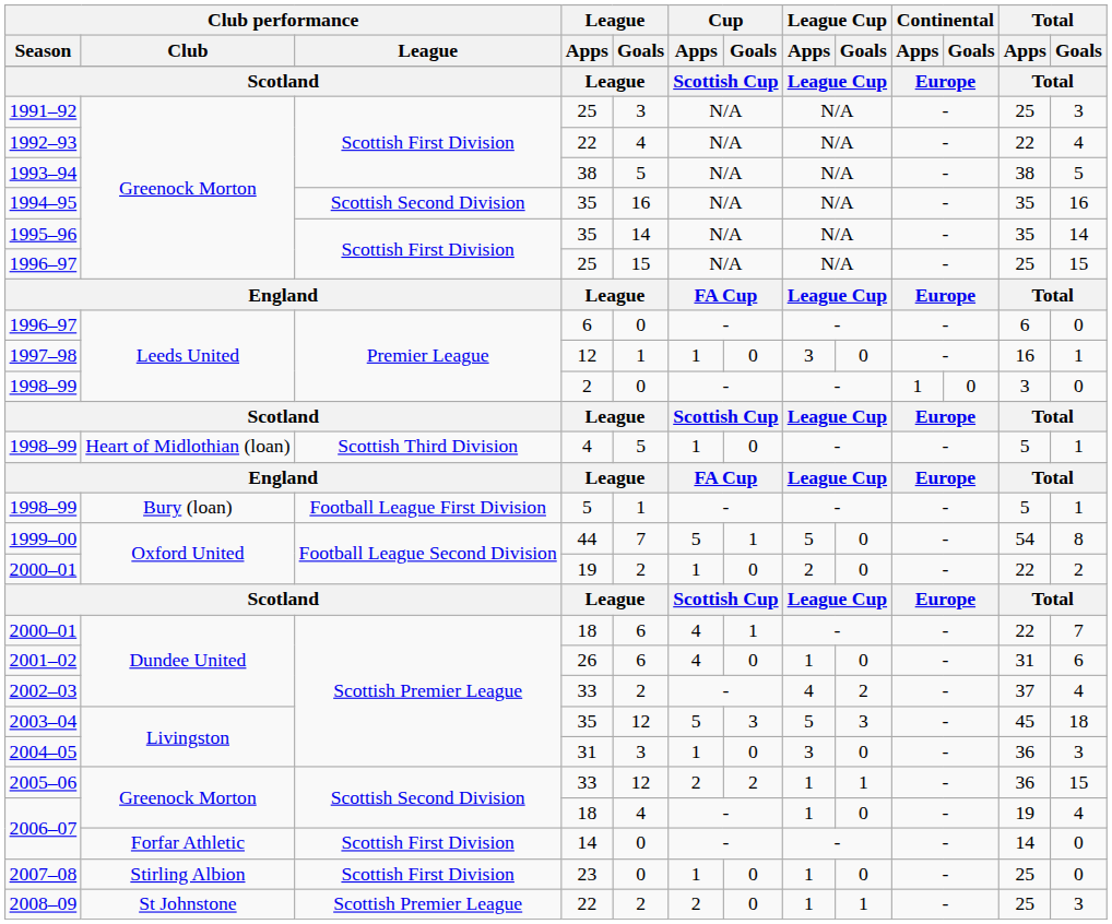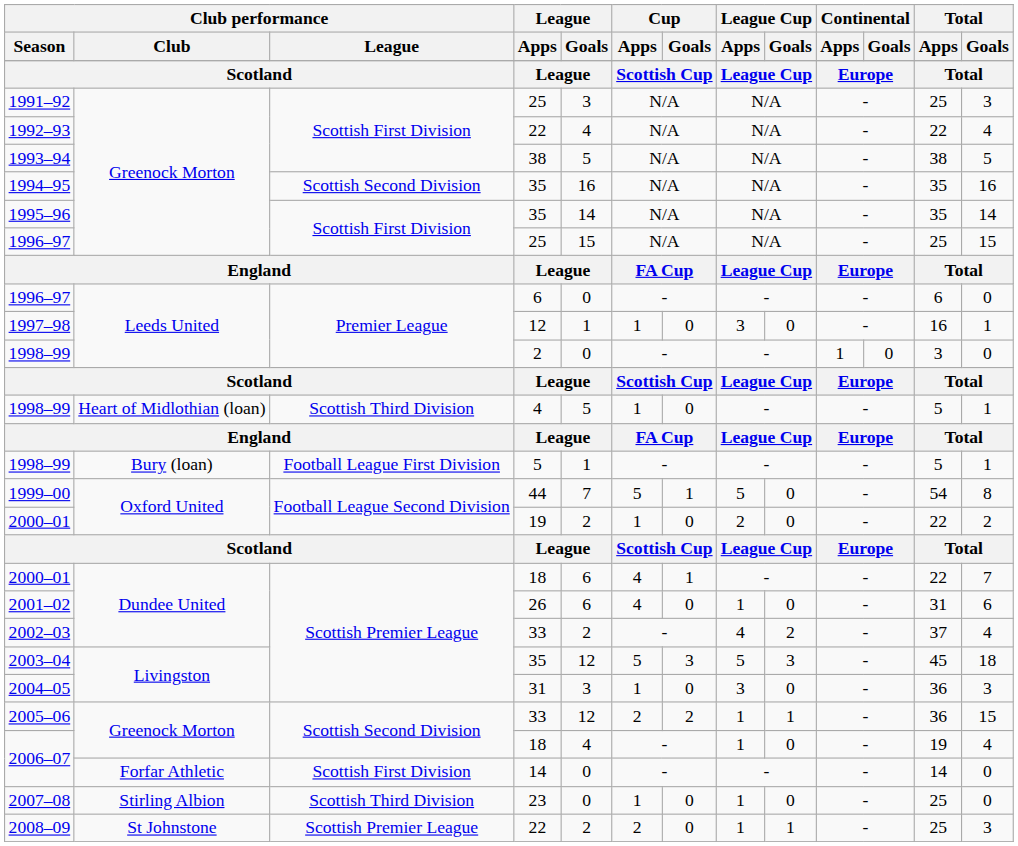 <table class="wikitable" style="text-align:center">
 <tr>
 <th colspan=3>Club performance</th>
 <th colspan=2>League</th>
 <th colspan=2>Cup</th>
 <th colspan=2>League Cup</th>
 <th colspan=2>Continental</th>
 <th colspan=2>Total</th>
 </tr>
 <tr>
 <th>Season</th>
 <th>Club</th>
 <th>League</th>
 <th>Apps</th>
 <th>Goals</th>
 <th>Apps</th>
 <th>Goals</th>
 <th>Apps</th>
 <th>Goals</th>
 <th>Apps</th>
 <th>Goals</th>
 <th>Apps</th>
 <th>Goals</th>
 </tr>
 <tr>
 </tr>
 <tr>
 <th colspan=3>Scotland</th>
 <th colspan=2>League</th>
 <th colspan=2><a href='#'>Scottish Cup</a></th>
 <th colspan=2><a href='#'>League Cup</a></th>
 <th colspan=2><a href='#'>Europe</a></th>
 <th colspan=2>Total</th>
 </tr>
 <tr>
 <td><a href='#'>1991–92</a></td>
 <td rowspan=6><a href='#'>Greenock Morton</a></td>
 <td rowspan=3><a href='#'>Scottish First Division</a></td>
 <td>25</td>
 <td>3</td>
 <td colspan=2>N/A</td>
 <td colspan=2>N/A</td>
 <td colspan=2>-</td>
 <td>25</td>
 <td>3</td>
 </tr>
 <tr>
 <td><a href='#'>1992–93</a></td>
 <td>22</td>
 <td>4</td>
 <td colspan=2>N/A</td>
 <td colspan=2>N/A</td>
 <td colspan=2>-</td>
 <td>22</td>
 <td>4</td>
 </tr>
 <tr>
 <td><a href='#'>1993–94</a></td>
 <td>38</td>
 <td>5</td>
 <td colspan=2>N/A</td>
 <td colspan=2>N/A</td>
 <td colspan=2>-</td>
 <td>38</td>
 <td>5</td>
 </tr>
 <tr>
 <td><a href='#'>1994–95</a></td>
 <td><a href='#'>Scottish Second Division</a></td>
 <td>35</td>
 <td>16</td>
 <td colspan=2>N/A</td>
 <td colspan=2>N/A</td>
 <td colspan=2>-</td>
 <td>35</td>
 <td>16</td>
 </tr>
 <tr>
 <td><a href='#'>1995–96</a></td>
 <td rowspan=2><a href='#'>Scottish First Division</a></td>
 <td>35</td>
 <td>14</td>
 <td colspan=2>N/A</td>
 <td colspan=2>N/A</td>
 <td colspan=2>-</td>
 <td>35</td>
 <td>14</td>
 </tr>
 <tr>
 <td><a href='#'>1996–97</a></td>
 <td>25</td>
 <td>15</td>
 <td colspan=2>N/A</td>
 <td colspan=2>N/A</td>
 <td colspan=2>-</td>
 <td>25</td>
 <td>15</td>
 </tr>
 <tr>
 <th colspan=3>England</th>
 <th colspan=2>League</th>
 <th colspan=2><a href='#'>FA Cup</a></th>
 <th colspan=2><a href='#'>League Cup</a></th>
 <th colspan=2><a href='#'>Europe</a></th>
 <th colspan=2>Total</th>
 </tr>
 <tr>
 <td><a href='#'>1996–97</a></td>
 <td rowspan=3><a href='#'>Leeds United</a></td>
 <td rowspan=3><a href='#'>Premier League</a></td>
 <td>6</td>
 <td>0</td>
 <td colspan=2>-</td>
 <td colspan=2>-</td>
 <td colspan=2>-</td>
 <td>6</td>
 <td>0</td>
 </tr>
 <tr>
 <td><a href='#'>1997–98</a></td>
 <td>12</td>
 <td>1</td>
 <td>1</td>
 <td>0</td>
 <td>3</td>
 <td>0</td>
 <td colspan=2>-</td>
 <td>16</td>
 <td>1</td>
 </tr>
 <tr>
 <td><a href='#'>1998–99</a></td>
 <td>2</td>
 <td>0</td>
 <td colspan=2>-</td>
 <td colspan=2>-</td>
 <td>1</td>
 <td>0</td>
 <td>3</td>
 <td>0</td>
 </tr>
 <tr>
 <th colspan=3>Scotland</th>
 <th colspan=2>League</th>
 <th colspan=2><a href='#'>Scottish Cup</a></th>
 <th colspan=2><a href='#'>League Cup</a></th>
 <th colspan=2><a href='#'>Europe</a></th>
 <th colspan=2>Total</th>
 </tr>
 <tr>
 <td><a href='#'>1998–99</a></td>
 <td><a href='#'>Heart of Midlothian</a> (loan)</td>
 <td><a href='#'>Scottish Third Division</a></td>
 <td>4</td>
 <td>5</td>
 <td>1</td>
 <td>0</td>
 <td colspan=2>-</td>
 <td colspan=2>-</td>
 <td>5</td>
 <td>1</td>
 </tr>
 <tr>
 <th colspan=3>England</th>
 <th colspan=2>League</th>
 <th colspan=2><a href='#'>FA Cup</a></th>
 <th colspan=2><a href='#'>League Cup</a></th>
 <th colspan=2><a href='#'>Europe</a></th>
 <th colspan=2>Total</th>
 </tr>
 <tr>
 <td><a href='#'>1998–99</a></td>
 <td><a href='#'>Bury</a> (loan)</td>
 <td><a href='#'>Football League First Division</a></td>
 <td>5</td>
 <td>1</td>
 <td colspan=2>-</td>
 <td colspan=2>-</td>
 <td colspan=2>-</td>
 <td>5</td>
 <td>1</td>
 </tr>
 <tr>
 <td><a href='#'>1999–00</a></td>
 <td rowspan=2><a href='#'>Oxford United</a></td>
 <td rowspan=2><a href='#'>Football League Second Division</a></td>
 <td>44</td>
 <td>7</td>
 <td>5</td>
 <td>1</td>
 <td>5</td>
 <td>0</td>
 <td colspan=2>-</td>
 <td>54</td>
 <td>8</td>
 </tr>
 <tr>
 <td><a href='#'>2000–01</a></td>
 <td>19</td>
 <td>2</td>
 <td>1</td>
 <td>0</td>
 <td>2</td>
 <td>0</td>
 <td colspan=2>-</td>
 <td>22</td>
 <td>2</td>
 </tr>
 <tr>
 <th colspan=3>Scotland</th>
 <th colspan=2>League</th>
 <th colspan=2><a href='#'>Scottish Cup</a></th>
 <th colspan=2><a href='#'>League Cup</a></th>
 <th colspan=2><a href='#'>Europe</a></th>
 <th colspan=2>Total</th>
 </tr>
 <tr>
 <td><a href='#'>2000–01</a></td>
 <td rowspan=3><a href='#'>Dundee United</a></td>
 <td rowspan=5><a href='#'>Scottish Premier League</a></td>
 <td>18</td>
 <td>6</td>
 <td>4</td>
 <td>1</td>
 <td colspan=2>-</td>
 <td colspan=2>-</td>
 <td>22</td>
 <td>7</td>
 </tr>
 <tr>
 <td><a href='#'>2001–02</a></td>
 <td>26</td>
 <td>6</td>
 <td>4</td>
 <td>0</td>
 <td>1</td>
 <td>0</td>
 <td colspan=2>-</td>
 <td>31</td>
 <td>6</td>
 </tr>
 <tr>
 <td><a href='#'>2002–03</a></td>
 <td>33</td>
 <td>2</td>
 <td colspan=2>-</td>
 <td>4</td>
 <td>2</td>
 <td colspan=2>-</td>
 <td>37</td>
 <td>4</td>
 </tr>
 <tr>
 <td><a href='#'>2003–04</a></td>
 <td rowspan=2><a href='#'>Livingston</a></td>
 <td>35</td>
 <td>12</td>
 <td>5</td>
 <td>3</td>
 <td>5</td>
 <td>3</td>
 <td colspan=2>-</td>
 <td>45</td>
 <td>18</td>
 </tr>
 <tr>
 <td><a href='#'>2004–05</a></td>
 <td>31</td>
 <td>3</td>
 <td>1</td>
 <td>0</td>
 <td>3</td>
 <td>0</td>
 <td colspan=2>-</td>
 <td>36</td>
 <td>3</td>
 </tr>
 <tr>
 <td><a href='#'>2005–06</a></td>
 <td rowspan=2><a href='#'>Greenock Morton</a></td>
 <td rowspan=2><a href='#'>Scottish Second Division</a></td>
 <td>33</td>
 <td>12</td>
 <td>2</td>
 <td>2</td>
 <td>1</td>
 <td>1</td>
 <td colspan=2>-</td>
 <td>36</td>
 <td>15</td>
 </tr>
 <tr>
 <td rowspan=2><a href='#'>2006–07</a></td>
 <td>18</td>
 <td>4</td>
 <td colspan=2>-</td>
 <td>1</td>
 <td>0</td>
 <td colspan=2>-</td>
 <td>19</td>
 <td>4</td>
 </tr>
 <tr>
 <td><a href='#'>Forfar Athletic</a></td>
 <td><a href='#'>Scottish First Division</a></td>
 <td>14</td>
 <td>0</td>
 <td colspan=2>-</td>
 <td colspan=2>-</td>
 <td colspan=2>-</td>
 <td>14</td>
 <td>0</td>
 </tr>
 <tr>
 <td><a href='#'>2007–08</a></td>
 <td><a href='#'>Stirling Albion</a></td>
-<td><a href='#'>Scottish First Division</a></td>
+<td><a href='#'>Scottish Third Division</a></td>
 <td>23</td>
 <td>0</td>
 <td>1</td>
 <td>0</td>
 <td>1</td>
 <td>0</td>
 <td colspan=2>-</td>
 <td>25</td>
 <td>0</td>
 </tr>
 <tr>
 <td><a href='#'>2008–09</a></td>
 <td><a href='#'>St Johnstone</a></td>
 <td><a href='#'>Scottish Premier League</a></td>
 <td>22</td>
 <td>2</td>
 <td>2</td>
 <td>0</td>
 <td>1</td>
 <td>1</td>
 <td colspan=2>-</td>
 <td>25</td>
 <td>3</td>
 </tr>
 </table>
